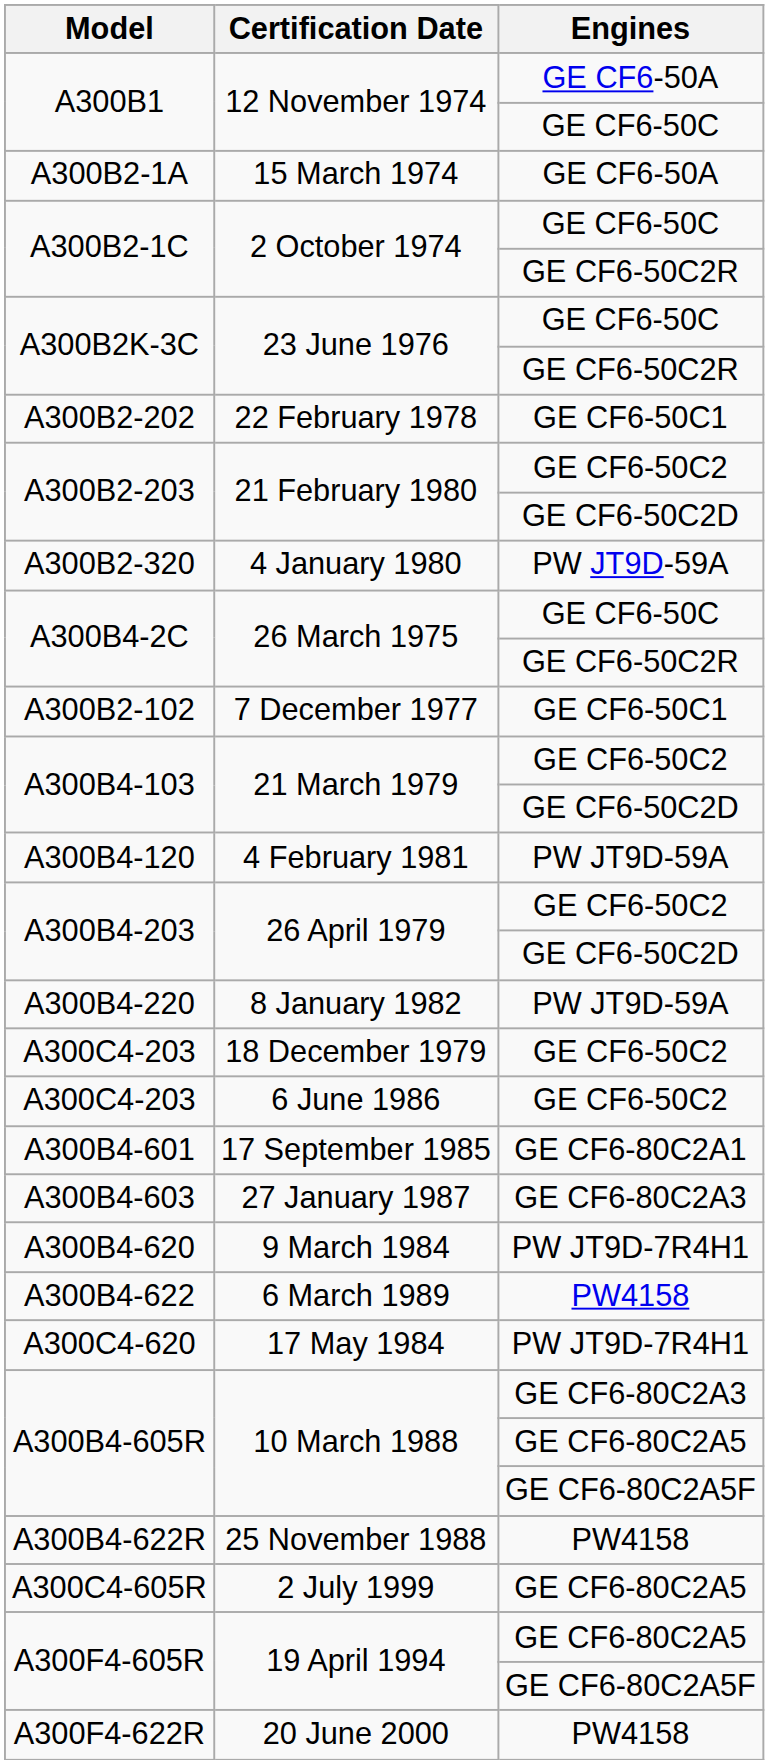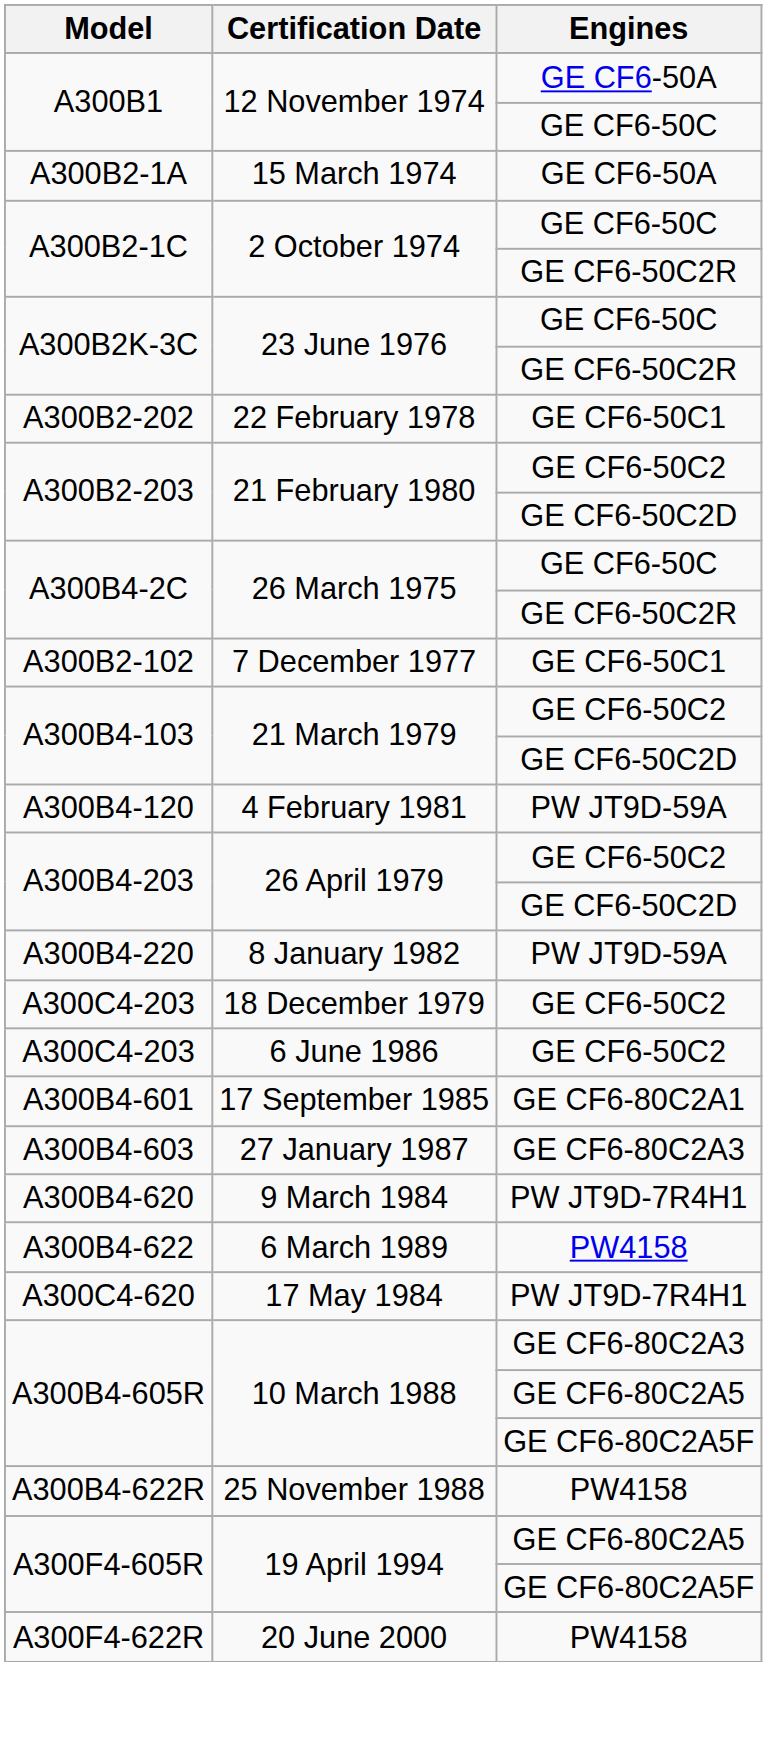 <table class="wikitable sortable sticky-header" style="text-align: center;">
 <tr>
 <th>Model</th>
 <th>Certification Date</th>
 <th>Engines</th>
 </tr>
 <tr>
 <td rowspan="2">A300B1</td>
 <td rowspan="2">12 November 1974</td>
 <td><a href='#'>GE CF6</a>-50A</td>
 </tr>
 <tr>
 <td>GE CF6-50C</td>
 </tr>
 <tr>
 <td>A300B2-1A</td>
 <td>15 March 1974</td>
 <td>GE CF6-50A</td>
 </tr>
 <tr>
 <td rowspan="2">A300B2-1C</td>
 <td rowspan="2">2 October 1974</td>
 <td>GE CF6-50C</td>
 </tr>
 <tr>
 <td>GE CF6-50C2R</td>
 </tr>
 <tr>
 <td rowspan="2">A300B2K-3C</td>
 <td rowspan="2">23 June 1976</td>
 <td>GE CF6-50C</td>
 </tr>
 <tr>
 <td>GE CF6-50C2R</td>
 </tr>
 <tr>
 <td>A300B2-202</td>
 <td>22 February 1978</td>
 <td>GE CF6-50C1</td>
 </tr>
 <tr>
 <td rowspan="2">A300B2-203</td>
 <td rowspan="2">21 February 1980</td>
 <td>GE CF6-50C2</td>
 </tr>
 <tr>
 <td>GE CF6-50C2D</td>
-</tr>
-<tr>
-<td>A300B2-320</td>
-<td>4 January 1980</td>
-<td>PW <a href='#'>JT9D</a>-59A</td>
 </tr>
 <tr>
 <td rowspan="2">A300B4-2C</td>
 <td rowspan="2">26 March 1975</td>
 <td>GE CF6-50C</td>
 </tr>
 <tr>
 <td>GE CF6-50C2R</td>
 </tr>
 <tr>
 <td>A300B2-102</td>
 <td>7 December 1977</td>
 <td>GE CF6-50C1</td>
 </tr>
 <tr>
 <td rowspan="2">A300B4-103</td>
 <td rowspan="2">21 March 1979</td>
 <td>GE CF6-50C2</td>
 </tr>
 <tr>
 <td>GE CF6-50C2D</td>
 </tr>
 <tr>
 <td>A300B4-120</td>
 <td>4 February 1981</td>
 <td>PW JT9D-59A</td>
 </tr>
 <tr>
 <td rowspan="2">A300B4-203</td>
 <td rowspan="2">26 April 1979</td>
 <td>GE CF6-50C2</td>
 </tr>
 <tr>
 <td>GE CF6-50C2D</td>
 </tr>
 <tr>
 <td>A300B4-220</td>
 <td>8 January 1982</td>
 <td>PW JT9D-59A</td>
 </tr>
 <tr>
 <td>A300C4-203</td>
 <td>18 December 1979</td>
 <td>GE CF6-50C2</td>
 </tr>
 <tr>
 <td>A300C4-203</td>
 <td>6 June 1986</td>
 <td>GE CF6-50C2</td>
 </tr>
 <tr>
 <td>A300B4-601</td>
 <td>17 September 1985</td>
 <td>GE CF6-80C2A1</td>
 </tr>
 <tr>
 <td>A300B4-603</td>
 <td>27 January 1987</td>
 <td>GE CF6-80C2A3</td>
 </tr>
 <tr>
 <td>A300B4-620</td>
 <td>9 March 1984</td>
 <td>PW JT9D-7R4H1</td>
 </tr>
 <tr>
 <td>A300B4-622</td>
 <td>6 March 1989</td>
 <td><a href='#'>PW4158</a></td>
 </tr>
 <tr>
 <td>A300C4-620</td>
 <td>17 May 1984</td>
 <td>PW JT9D-7R4H1</td>
 </tr>
 <tr>
 <td rowspan="3">A300B4-605R</td>
 <td rowspan="3">10 March 1988</td>
 <td>GE CF6-80C2A3</td>
 </tr>
 <tr>
 <td>GE CF6-80C2A5</td>
 </tr>
 <tr>
 <td>GE CF6-80C2A5F</td>
 </tr>
 <tr>
 <td>A300B4-622R</td>
 <td>25 November 1988</td>
 <td>PW4158</td>
 </tr>
 <tr>
-<td>A300C4-605R</td>
-<td>2 July 1999</td>
-<td>GE CF6-80C2A5</td>
-</tr>
-<tr>
 <td rowspan="2">A300F4-605R</td>
 <td rowspan="2">19 April 1994</td>
 <td>GE CF6-80C2A5</td>
 </tr>
 <tr>
 <td>GE CF6-80C2A5F</td>
 </tr>
 <tr>
 <td>A300F4-622R</td>
 <td>20 June 2000</td>
 <td>PW4158</td>
 </tr>
 </table>
